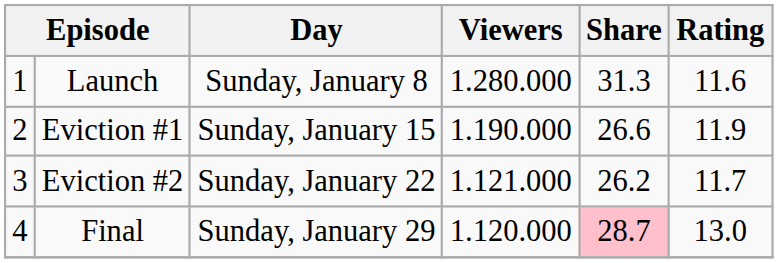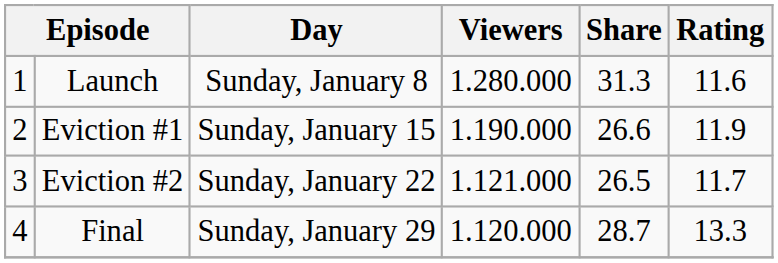 <table class="wikitable sortable centre" style="text-align:center;font-size:90%;">
 <tr>
 <th colspan="2">Episode</th>
 <th>Day</th>
 <th>Viewers</th>
 <th>Share</th>
 <th>Rating</th>
 </tr>
 <tr>
 <td>1</td>
 <td>Launch</td>
 <td>Sunday, January 8</td>
 <td>1.280.000</td>
 <td>31.3</td>
 <td>11.6</td>
 </tr>
 <tr>
 <td>2</td>
 <td>Eviction #1</td>
 <td>Sunday, January 15</td>
 <td>1.190.000</td>
 <td>26.6</td>
 <td>11.9</td>
 </tr>
 <tr>
 <td>3</td>
 <td>Eviction #2</td>
 <td>Sunday, January 22</td>
 <td>1.121.000</td>
-<td>26.2</td>
+<td>26.5</td>
 <td>11.7</td>
 </tr>
 <tr>
 <td>4</td>
 <td>Final</td>
 <td>Sunday, January 29</td>
 <td>1.120.000</td>
-<td style="background: pink;">28.7</td>
-<td>13.0</td>
+<td>28.7</td>
+<td>13.3</td>
 </tr>
 <tr>
 </tr>
 </table>
